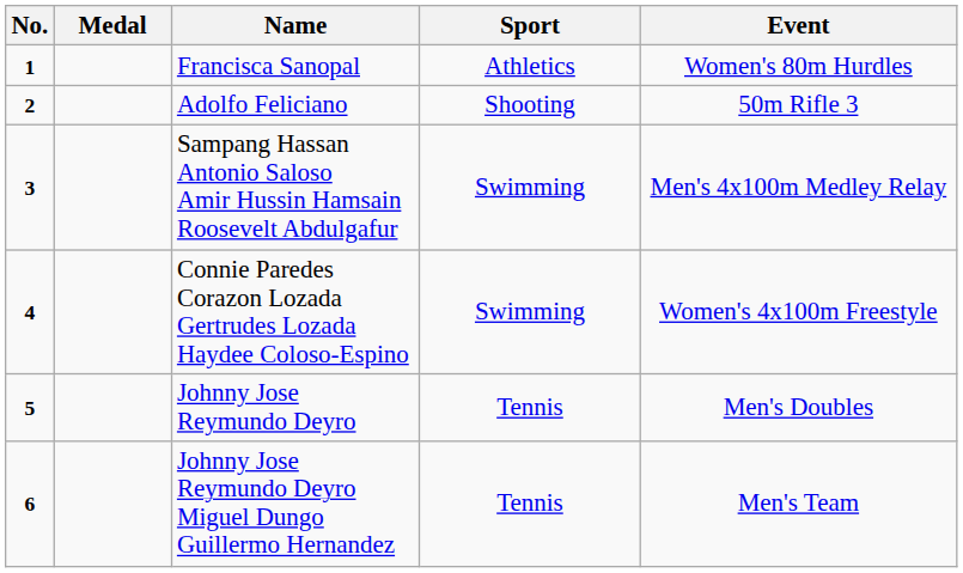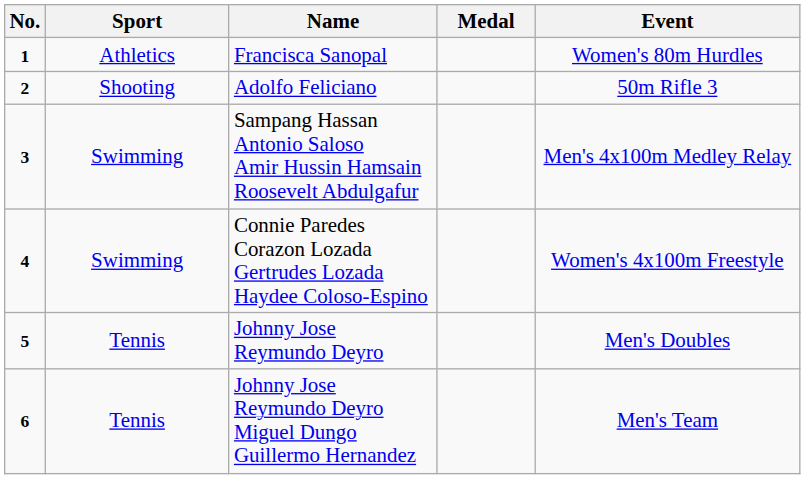 <table class="wikitable" style="font-size:100%; text-align:center;">
 <tr>
 <th width="10">No.</th>
+<th width="140">Sport</th>
+<th width="160">Name</th>
 <th width="70">Medal</th>
-<th width="160">Name</th>
-<th width="140">Sport</th>
 <th width="210">Event</th>
 </tr>
 <tr>
 <td><small><strong>1</strong></small></td>
+<td> <a href='#'>Athletics</a></td>
+<td align=left><a href='#'>Francisca Sanopal</a></td>
 <td></td>
-<td align=left><a href='#'>Francisca Sanopal</a></td>
-<td> <a href='#'>Athletics</a></td>
 <td><a href='#'>Women's 80m Hurdles</a></td>
 </tr>
 <tr>
 <td><small><strong>2</strong></small></td>
+<td> <a href='#'>Shooting</a></td>
+<td align=left><a href='#'>Adolfo Feliciano</a></td>
 <td></td>
-<td align=left><a href='#'>Adolfo Feliciano</a></td>
-<td> <a href='#'>Shooting</a></td>
 <td><a href='#'>50m Rifle 3</a></td>
 </tr>
 <tr>
 <td><small><strong>3</strong></small></td>
+<td> <a href='#'>Swimming</a></td>
+<td align=left>Sampang Hassan<br><a href='#'>Antonio Saloso</a><br><a href='#'>Amir Hussin Hamsain</a><br><a href='#'>Roosevelt Abdulgafur</a></td>
 <td></td>
-<td align=left>Sampang Hassan<br><a href='#'>Antonio Saloso</a><br><a href='#'>Amir Hussin Hamsain</a><br><a href='#'>Roosevelt Abdulgafur</a></td>
-<td> <a href='#'>Swimming</a></td>
 <td><a href='#'>Men's 4x100m Medley Relay</a></td>
 </tr>
 <tr>
 <td><small><strong>4</strong></small></td>
+<td> <a href='#'>Swimming</a></td>
+<td align=left>Connie Paredes<br>Corazon Lozada<br><a href='#'>Gertrudes Lozada</a><br><a href='#'>Haydee Coloso-Espino</a></td>
 <td></td>
-<td align=left>Connie Paredes<br>Corazon Lozada<br><a href='#'>Gertrudes Lozada</a><br><a href='#'>Haydee Coloso-Espino</a></td>
-<td> <a href='#'>Swimming</a></td>
 <td><a href='#'>Women's 4x100m Freestyle</a></td>
 </tr>
 <tr>
 <td><small><strong>5</strong></small></td>
+<td> <a href='#'>Tennis</a></td>
+<td align=left><a href='#'>Johnny Jose</a><br><a href='#'>Reymundo Deyro</a></td>
 <td></td>
-<td align=left><a href='#'>Johnny Jose</a><br><a href='#'>Reymundo Deyro</a></td>
-<td> <a href='#'>Tennis</a></td>
 <td><a href='#'>Men's Doubles</a></td>
 </tr>
 <tr>
 <td><small><strong>6</strong></small></td>
+<td> <a href='#'>Tennis</a></td>
+<td align=left><a href='#'>Johnny Jose</a><br><a href='#'>Reymundo Deyro</a><br><a href='#'>Miguel Dungo</a><br><a href='#'>Guillermo Hernandez</a></td>
 <td></td>
-<td align=left><a href='#'>Johnny Jose</a><br><a href='#'>Reymundo Deyro</a><br><a href='#'>Miguel Dungo</a><br><a href='#'>Guillermo Hernandez</a></td>
-<td> <a href='#'>Tennis</a></td>
 <td><a href='#'>Men's Team</a></td>
 </tr>
 </table>
